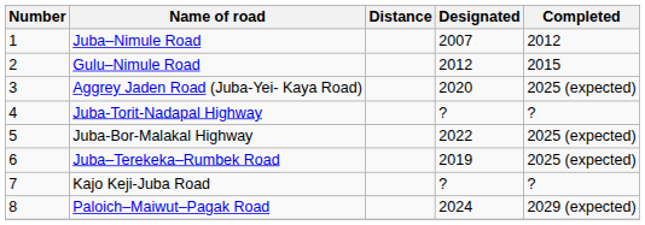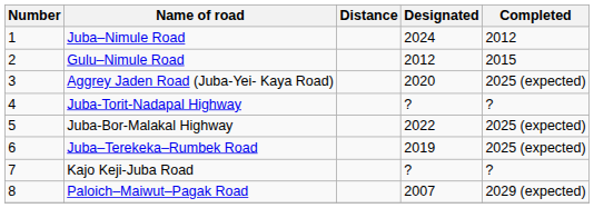 <table class="wikitable sortable" style="margin: 0.5em auto">
 <tr>
 <th>Number</th>
 <th>Name of road</th>
 <th>Distance</th>
 <th>Designated</th>
 <th>Completed</th>
 </tr>
 <tr>
 <td>1</td>
 <td><a href='#'>Juba–Nimule Road</a></td>
 <td></td>
-<td>2007</td>
+<td>2024</td>
 <td>2012</td>
 </tr>
 <tr>
 <td>2</td>
 <td><a href='#'>Gulu–Nimule Road</a></td>
 <td></td>
 <td>2012</td>
 <td>2015</td>
 </tr>
 <tr>
 <td>3</td>
 <td><a href='#'>Aggrey Jaden Road</a> (Juba-Yei- Kaya Road)</td>
 <td></td>
 <td>2020</td>
 <td>2025 (expected)</td>
 </tr>
 <tr>
 <td>4</td>
 <td><a href='#'>Juba-Torit-Nadapal Highway</a></td>
 <td></td>
 <td>?</td>
 <td>?</td>
 </tr>
 <tr>
 <td>5</td>
 <td>Juba-Bor-Malakal Highway</td>
 <td></td>
 <td>2022</td>
 <td>2025 (expected)</td>
 </tr>
 <tr>
 <td>6</td>
 <td><a href='#'>Juba–Terekeka–Rumbek Road</a></td>
 <td></td>
 <td>2019</td>
 <td>2025 (expected)</td>
 </tr>
 <tr>
 <td>7</td>
 <td>Kajo Keji-Juba Road</td>
 <td></td>
 <td>?</td>
 <td>?</td>
 </tr>
 <tr>
 <td>8</td>
 <td><a href='#'>Paloich–Maiwut–Pagak Road</a></td>
 <td></td>
-<td>2024</td>
+<td>2007</td>
 <td>2029 (expected)</td>
 </tr>
 <tr>
 </tr>
 </table>
